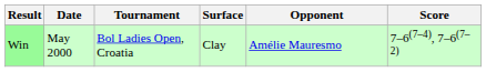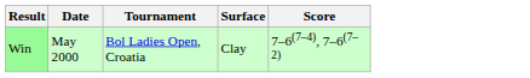 <table class="sortable wikitable" style=font-size:97%;>
 <tr>
 <th>Result</th>
 <th style="width:55px">Date</th>
 <th style="width:125px">Tournament</th>
 <th style="width:50px">Surface</th>
-<th style="width:170px">Opponent</th>
 <th style="width:110px" class="unsortable">Score</th>
 </tr>
 <tr style="background:#cfc;">
 <td style="background:#98fb98;">Win</td>
 <td>May 2000</td>
 <td><a href='#'>Bol Ladies Open</a>, Croatia</td>
 <td>Clay</td>
-<td> <a href='#'>Amélie Mauresmo</a></td>
 <td>7–6<sup>(7–4)</sup>, 7–6<sup>(7–2)</sup></td>
 </tr>
 </table>
